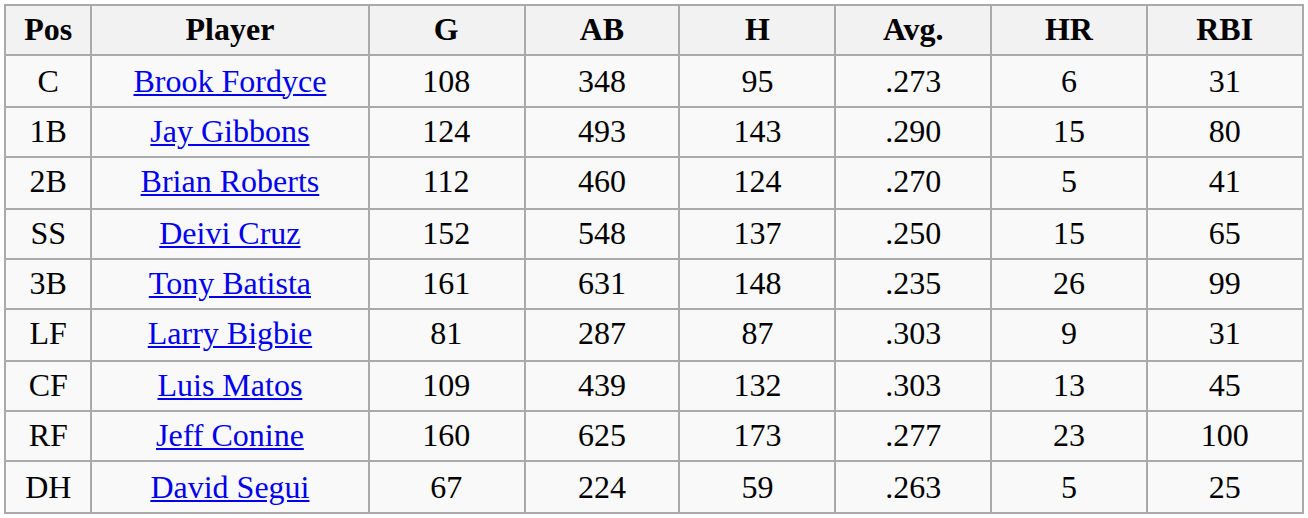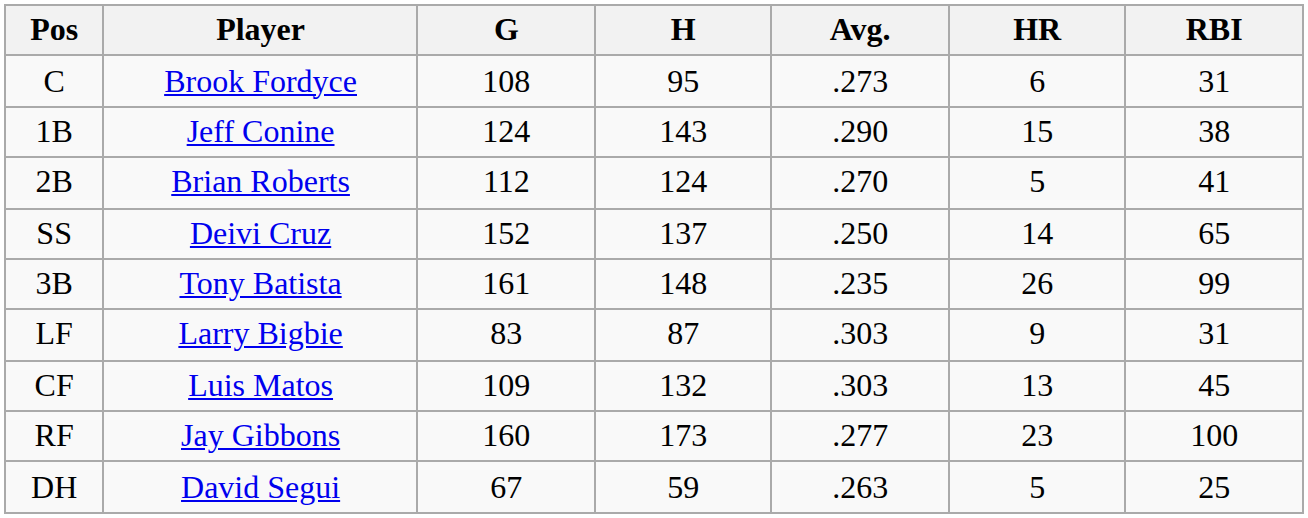 <table class="wikitable sortable">
 <tr>
 <th bgcolor="#DDDDFF" width="5%">Pos</th>
 <th bgcolor="#DDDDFF" width="16%">Player</th>
 <th bgcolor="#DDDDFF" width="9%">G</th>
-<th bgcolor="#DDDDFF" width="9%">AB</th>
 <th bgcolor="#DDDDFF" width="9%">H</th>
 <th bgcolor="#DDDDFF" width="9%">Avg.</th>
 <th bgcolor="#DDDDFF" width="9%">HR</th>
 <th bgcolor="#DDDDFF" width="9%">RBI</th>
 </tr>
 <tr align=center>
 <td>C</td>
 <td><a href='#'>Brook Fordyce</a></td>
 <td>108</td>
-<td>348</td>
 <td>95</td>
 <td>.273</td>
 <td>6</td>
 <td>31</td>
 </tr>
 <tr align=center>
 <td>1B</td>
-<td><a href='#'>Jay Gibbons</a></td>
+<td><a href='#'>Jeff Conine</a></td>
 <td>124</td>
-<td>493</td>
 <td>143</td>
 <td>.290</td>
 <td>15</td>
-<td>80</td>
+<td>38</td>
 </tr>
 <tr align=center>
 <td>2B</td>
 <td><a href='#'>Brian Roberts</a></td>
 <td>112</td>
-<td>460</td>
 <td>124</td>
 <td>.270</td>
 <td>5</td>
 <td>41</td>
 </tr>
 <tr align=center>
 <td>SS</td>
 <td><a href='#'>Deivi Cruz</a></td>
 <td>152</td>
-<td>548</td>
 <td>137</td>
 <td>.250</td>
-<td>15</td>
+<td>14</td>
 <td>65</td>
 </tr>
 <tr align=center>
 <td>3B</td>
 <td><a href='#'>Tony Batista</a></td>
 <td>161</td>
-<td>631</td>
 <td>148</td>
 <td>.235</td>
 <td>26</td>
 <td>99</td>
 </tr>
 <tr align=center>
 <td>LF</td>
 <td><a href='#'>Larry Bigbie</a></td>
-<td>81</td>
-<td>287</td>
+<td>83</td>
 <td>87</td>
 <td>.303</td>
 <td>9</td>
 <td>31</td>
 </tr>
 <tr align=center>
 <td>CF</td>
 <td><a href='#'>Luis Matos</a></td>
 <td>109</td>
-<td>439</td>
 <td>132</td>
 <td>.303</td>
 <td>13</td>
 <td>45</td>
 </tr>
 <tr align=center>
 <td>RF</td>
-<td><a href='#'>Jeff Conine</a></td>
+<td><a href='#'>Jay Gibbons</a></td>
 <td>160</td>
-<td>625</td>
 <td>173</td>
 <td>.277</td>
 <td>23</td>
 <td>100</td>
 </tr>
 <tr align=center>
 <td>DH</td>
 <td><a href='#'>David Segui</a></td>
 <td>67</td>
-<td>224</td>
 <td>59</td>
 <td>.263</td>
 <td>5</td>
 <td>25</td>
 </tr>
 </table>
